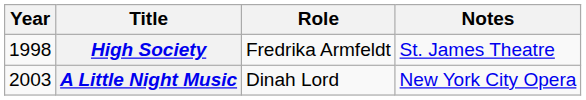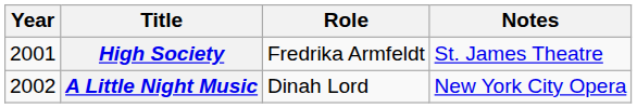 <table class="wikitable plainrowheaders sortable">
 <tr>
 <th scope="col">Year</th>
 <th scope="col">Title</th>
 <th scope="col">Role</th>
 <th scope="col" class="unsortable">Notes</th>
 </tr>
 <tr>
-<td>1998</td>
+<td>2001</td>
 <th scope="row"><em><a href='#'>High Society</a></em></th>
 <td>Fredrika Armfeldt</td>
 <td><a href='#'>St. James Theatre</a></td>
 </tr>
 <tr>
-<td>2003</td>
+<td>2002</td>
 <th scope="row" data-sort-value="Little Night Music, A"><em><a href='#'>A Little Night Music</a></em></th>
 <td>Dinah Lord</td>
 <td><a href='#'>New York City Opera</a></td>
 </tr>
 </table>
